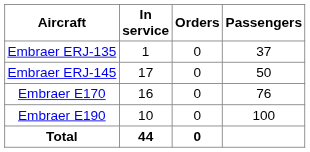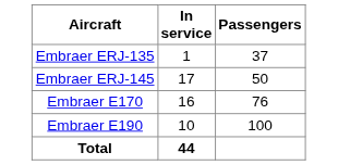 <table class="toccolours" border="1" cellpadding="3" style="margin:1em auto; border-collapse:collapse">
 <tr>
 <th>Aircraft</th>
 <th style="width:25px;">In service</th>
-<th style="width:25px;">Orders</th>
 <th>Passengers</th>
 </tr>
 <tr>
 <td style="text-align:center;"><a href='#'>Embraer ERJ-135</a></td>
 <td style="text-align:center;">1</td>
-<td style="text-align:center;">0</td>
 <td style="text-align:center;">37</td>
 </tr>
 <tr>
 <td style="text-align:center;"><a href='#'>Embraer ERJ-145</a></td>
 <td style="text-align:center;">17</td>
-<td style="text-align:center;">0</td>
 <td style="text-align:center;">50</td>
 </tr>
 <tr>
 <td style="text-align:center;"><a href='#'>Embraer E170</a></td>
 <td style="text-align:center;">16</td>
-<td style="text-align:center;">0</td>
 <td style="text-align:center;">76</td>
 </tr>
 <tr>
 <td style="text-align:center;"><a href='#'>Embraer E190</a></td>
 <td style="text-align:center;">10</td>
-<td style="text-align:center;">0</td>
 <td style="text-align:center;">100</td>
 </tr>
 <tr>
 <th>Total</th>
 <th>44</th>
-<th>0</th>
 <th></th>
 </tr>
 </table>
